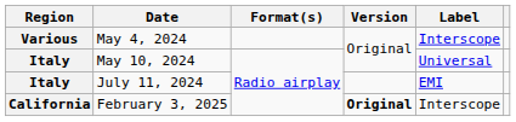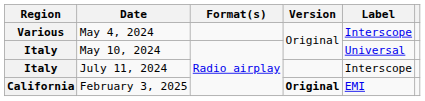 <table class="wikitable plainrowheaders">
 <tr>
 <th scope="col">Region</th>
 <th scope="col">Date</th>
 <th scope="col">Format(s)</th>
 <th scope="col">Version</th>
 <th scope="col">Label</th>
 <th scope="col"></th>
 </tr>
 <tr>
 <th scope="row">Various</th>
 <td>May 4, 2024</td>
 <td></td>
 <td rowspan="2">Original</td>
 <td><a href='#'>Interscope</a></td>
 <td style="text-align:center"></td>
 </tr>
 <tr>
 <th scope="row">Italy</th>
 <td>May 10, 2024</td>
 <td rowspan="3"><a href='#'>Radio airplay</a></td>
 <td><a href='#'>Universal</a></td>
 <td style="text-align:center"></td>
 </tr>
 <tr>
 <th scope="row">Italy</th>
 <td>July 11, 2024</td>
 <td></td>
-<td><a href='#'>EMI</a></td>
+<td>Interscope</td>
 <td style="text-align:center"></td>
 </tr>
 <tr>
 <th scope="row">California</th>
 <td>February 3, 2025</td>
 <td><strong>Original</strong></td>
-<td>Interscope</td>
+<td><a href='#'>EMI</a></td>
 <td style="text-align:center"></td>
 </tr>
 </table>
